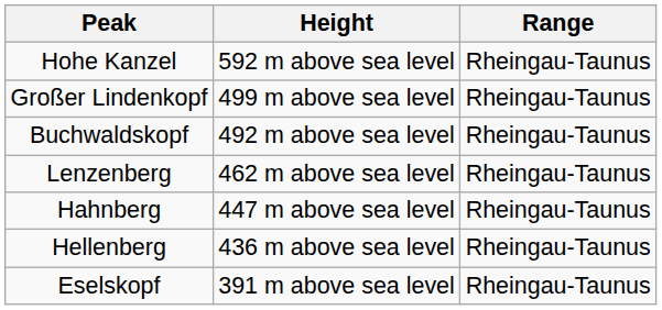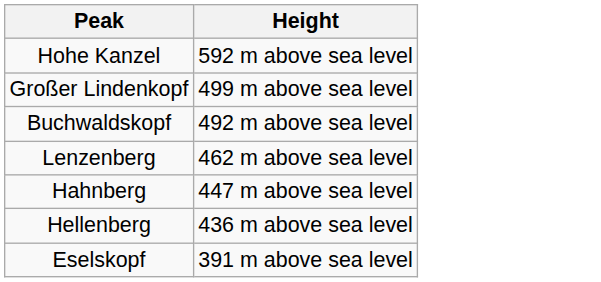 <table class="wikitable">
 <tr>
 <th>Peak</th>
 <th>Height</th>
-<th>Range</th>
 </tr>
 <tr style="text-align:center;">
 <td>Hohe Kanzel</td>
 <td>592 m above sea level</td>
-<td>Rheingau-Taunus</td>
 </tr>
 <tr style="text-align:center;">
 <td>Großer Lindenkopf</td>
 <td>499 m above sea level</td>
-<td>Rheingau-Taunus</td>
 </tr>
 <tr style="text-align:center;">
 <td>Buchwaldskopf</td>
 <td>492 m above sea level</td>
-<td>Rheingau-Taunus</td>
 </tr>
 <tr style="text-align:center;">
 <td>Lenzenberg</td>
 <td>462 m above sea level</td>
-<td>Rheingau-Taunus</td>
 </tr>
 <tr style="text-align:center;">
 <td>Hahnberg</td>
 <td>447 m above sea level</td>
-<td>Rheingau-Taunus</td>
 </tr>
 <tr style="text-align:center;">
 <td>Hellenberg</td>
 <td>436 m above sea level</td>
-<td>Rheingau-Taunus</td>
 </tr>
 <tr style="text-align:center;">
 <td>Eselskopf</td>
 <td>391 m above sea level</td>
-<td>Rheingau-Taunus</td>
 </tr>
 </table>
